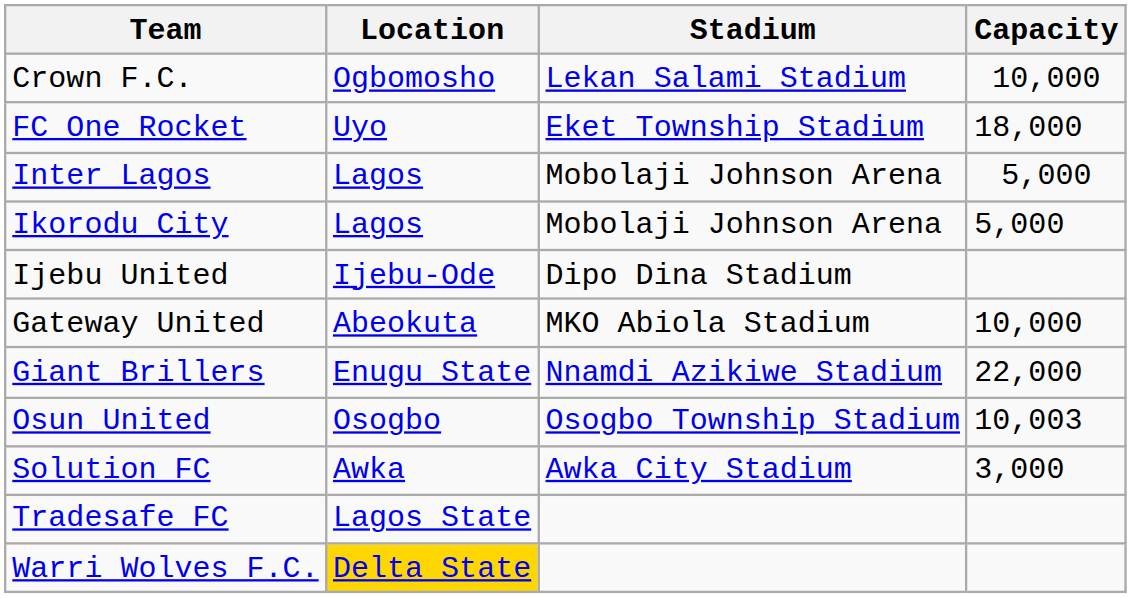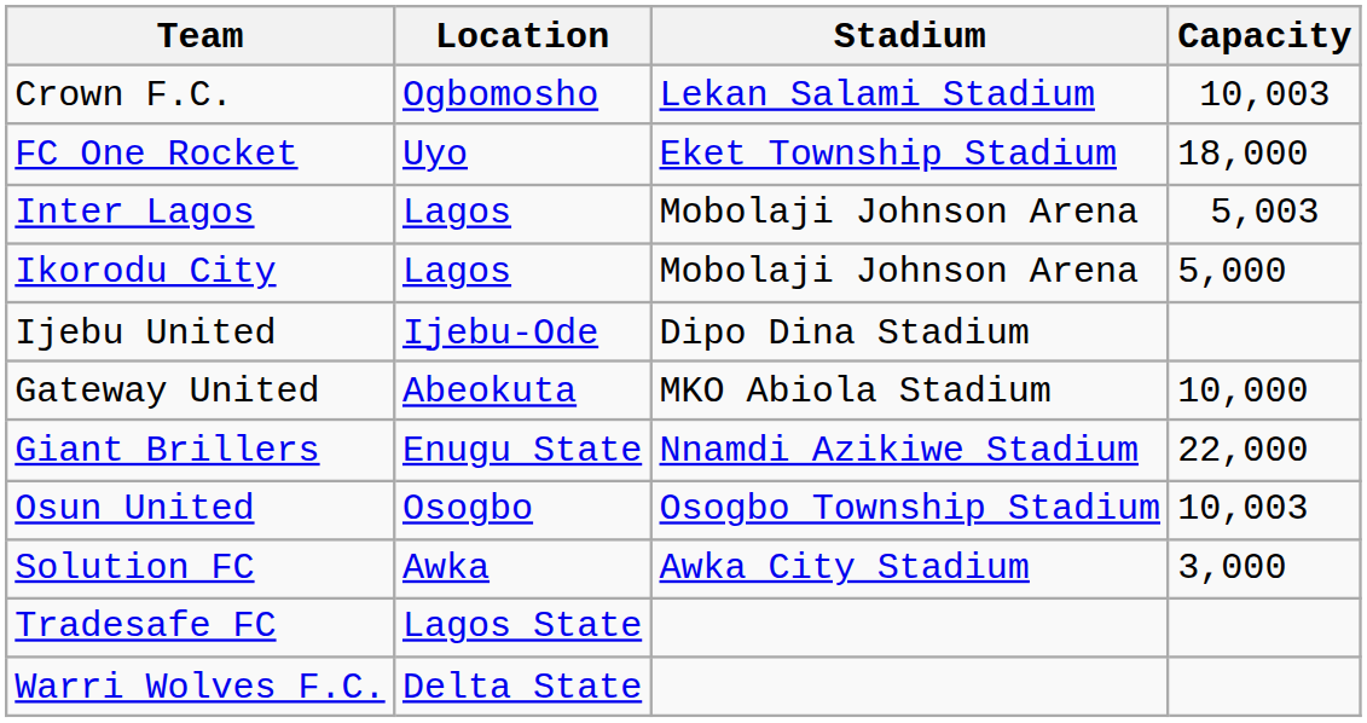 <table class="wikitable sortable">
 <tr>
 <th>Team</th>
 <th>Location</th>
 <th>Stadium</th>
 <th>Capacity</th>
 </tr>
 <tr>
 <td>Crown F.C.</td>
 <td><a href='#'>Ogbomosho</a></td>
 <td><a href='#'>Lekan Salami Stadium</a></td>
-<td align="center">10,000</td>
+<td align="center">10,003</td>
 </tr>
 <tr>
 <td><a href='#'>FC One Rocket</a></td>
 <td><a href='#'>Uyo</a></td>
 <td><a href='#'>Eket Township Stadium</a></td>
 <td>18,000</td>
 </tr>
 <tr>
 <td><a href='#'>Inter Lagos</a></td>
 <td><a href='#'>Lagos</a></td>
 <td>Mobolaji Johnson Arena</td>
-<td align="center">5,000</td>
+<td align="center">5,003</td>
 </tr>
 <tr>
 <td><a href='#'>Ikorodu City</a></td>
 <td><a href='#'>Lagos</a></td>
 <td>Mobolaji Johnson Arena</td>
 <td>5,000</td>
 </tr>
 <tr>
 <td>Ijebu United</td>
 <td><a href='#'>Ijebu-Ode</a></td>
 <td>Dipo Dina Stadium</td>
 <td align="center"></td>
 </tr>
 <tr>
 <td Gateway United F.C.>Gateway United</td>
 <td><a href='#'>Abeokuta</a></td>
 <td>MKO Abiola Stadium</td>
 <td>10,000</td>
 </tr>
 <tr>
 <td><a href='#'>Giant Brillers</a></td>
 <td><a href='#'>Enugu State</a></td>
 <td><a href='#'>Nnamdi Azikiwe Stadium</a></td>
 <td>22,000</td>
 </tr>
 <tr>
 <td><a href='#'>Osun United</a></td>
 <td><a href='#'>Osogbo</a></td>
 <td><a href='#'>Osogbo Township Stadium</a></td>
 <td>10,003</td>
 </tr>
 <tr>
 <td><a href='#'>Solution FC</a></td>
 <td><a href='#'>Awka</a></td>
 <td><a href='#'>Awka City Stadium</a></td>
 <td>3,000</td>
 </tr>
 <tr>
 <td><a href='#'>Tradesafe FC</a></td>
 <td><a href='#'>Lagos State</a></td>
 <td></td>
 <td></td>
 </tr>
 <tr>
 <td><a href='#'>Warri Wolves F.C.</a></td>
-<td style="background: gold;"><a href='#'>Delta State</a></td>
+<td><a href='#'>Delta State</a></td>
 <td></td>
 <td></td>
 </tr>
 </table>
